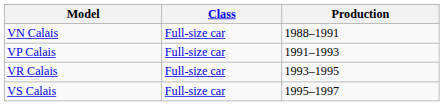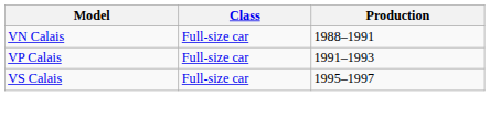 <table class="wikitable">
 <tr>
 <th style="width:200px;">Model</th>
 <th style="width:150px;"><a href='#'>Class</a></th>
 <th style="width:200px;">Production</th>
 </tr>
 <tr>
 <td valign="top"><a href='#'>VN Calais</a></td>
 <td valign="top"><a href='#'>Full-size car</a></td>
 <td valign="top">1988–1991</td>
 </tr>
 <tr>
 <td valign="top"><a href='#'>VP Calais</a></td>
 <td valign="top"><a href='#'>Full-size car</a></td>
 <td valign="top">1991–1993</td>
 </tr>
 <tr>
-<td valign="top"><a href='#'>VR Calais</a></td>
-<td valign="top"><a href='#'>Full-size car</a></td>
-<td valign="top">1993–1995</td>
-</tr>
-<tr>
 <td valign="top"><a href='#'>VS Calais</a></td>
 <td valign="top"><a href='#'>Full-size car</a></td>
 <td valign="top">1995–1997</td>
 </tr>
 </table>
